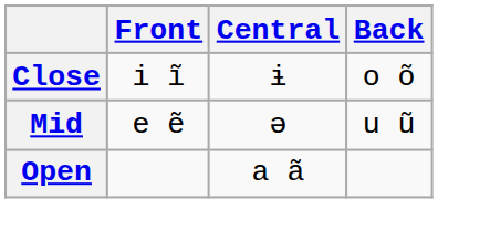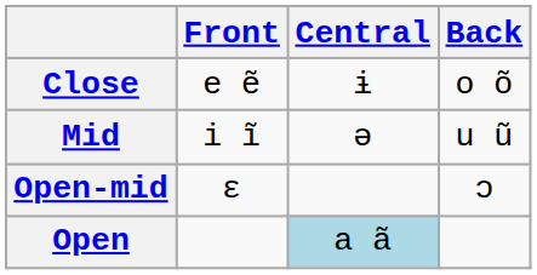 <table class="wikitable" style="text-align:center">
 <tr>
 <th></th>
 <th><a href='#'>Front</a></th>
 <th><a href='#'>Central</a></th>
 <th><a href='#'>Back</a></th>
 </tr>
 <tr>
 <th><a href='#'>Close</a></th>
-<td>i ĩ</td>
+<td>e ẽ</td>
 <td>ɨ</td>
 <td>o õ</td>
 </tr>
 <tr>
 <th><a href='#'>Mid</a></th>
-<td>e ẽ</td>
+<td>i ĩ</td>
 <td>ə</td>
 <td>u ũ</td>
 </tr>
 <tr>
+<th><a href='#'>Open-mid</a></th>
+<td>ɛ</td>
+<td></td>
+<td>ɔ</td>
+</tr>
+<tr>
 <th><a href='#'>Open</a></th>
 <td></td>
-<td>a ã</td>
+<td style="background: lightblue;">a ã</td>
 <td></td>
 </tr>
 </table>
